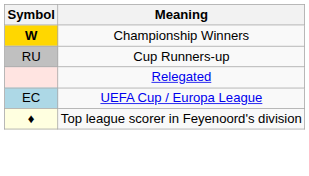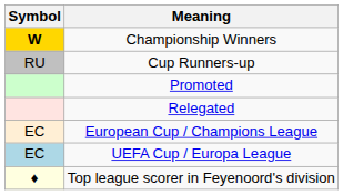 <table class="wikitable" style="text-align:center">
 <tr>
 <th scope=col>Symbol</th>
 <th scope=col>Meaning</th>
 </tr>
 <tr>
 <td style=background:gold><span><strong>W</strong></span></td>
 <td>Championship Winners</td>
 </tr>
 <tr>
 <td style=background:silver>RU</td>
 <td>Cup Runners-up</td>
 </tr>
 <tr>
+<td style=background:#cfc></td>
+<td><a href='#'>Promoted</a></td>
+</tr>
+<tr>
 <td style=background:MistyRose></td>
 <td><a href='#'>Relegated</a></td>
+</tr>
+<tr>
+<td style=background:PapayaWhip>EC</td>
+<td><a href='#'>European Cup / Champions League</a></td>
 </tr>
 <tr>
 <td style=background:lightblue>EC</td>
 <td><a href='#'>UEFA Cup / Europa League</a></td>
 </tr>
 <tr>
 <td style=background:lightyellow>♦</td>
 <td>Top league scorer in Feyenoord's division</td>
 </tr>
 </table>
